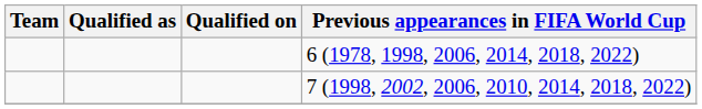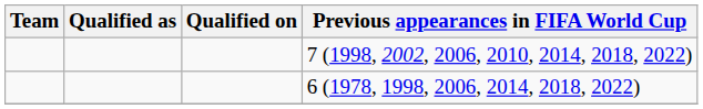 <table class="wikitable sortable">
 <tr>
 <th>Team</th>
 <th>Qualified as</th>
 <th>Qualified on</th>
 <th data-sort-type="number">Previous <a href='#'>appearances</a> in <a href='#'>FIFA World Cup</a></th>
 </tr>
 <tr>
 <td></td>
 <td></td>
 <td></td>
-<td>6 (<a href='#'>1978</a>, <a href='#'>1998</a>, <a href='#'>2006</a>, <a href='#'>2014</a>, <a href='#'>2018</a>, <a href='#'>2022</a>)</td>
+<td>7 (<a href='#'>1998</a>, <em><a href='#'>2002</a></em>, <a href='#'>2006</a>, <a href='#'>2010</a>, <a href='#'>2014</a>, <a href='#'>2018</a>, <a href='#'>2022</a>)</td>
 </tr>
 <tr>
 <td></td>
 <td></td>
 <td></td>
-<td>7 (<a href='#'>1998</a>, <em><a href='#'>2002</a></em>, <a href='#'>2006</a>, <a href='#'>2010</a>, <a href='#'>2014</a>, <a href='#'>2018</a>, <a href='#'>2022</a>)</td>
+<td>6 (<a href='#'>1978</a>, <a href='#'>1998</a>, <a href='#'>2006</a>, <a href='#'>2014</a>, <a href='#'>2018</a>, <a href='#'>2022</a>)</td>
 </tr>
 <tr>
 </tr>
 </table>
